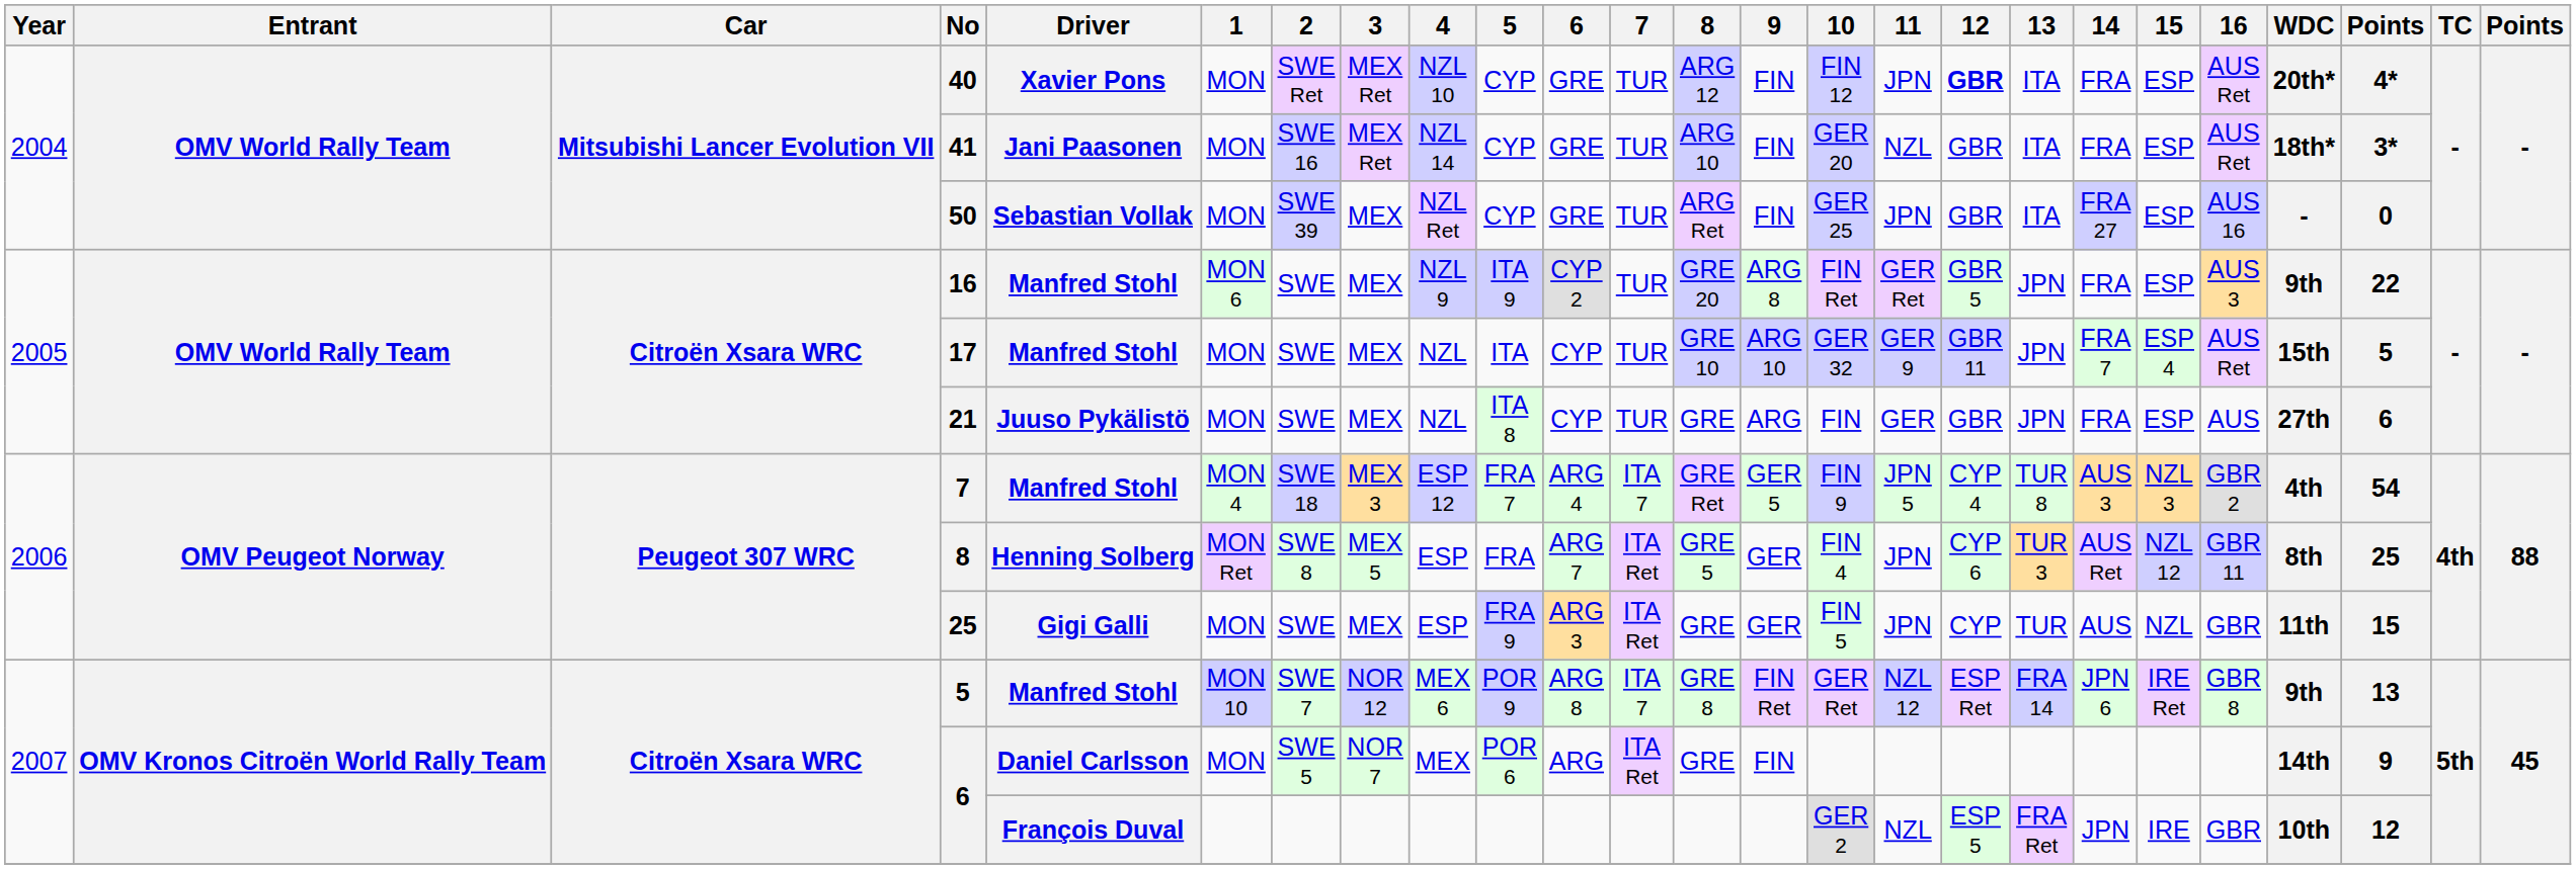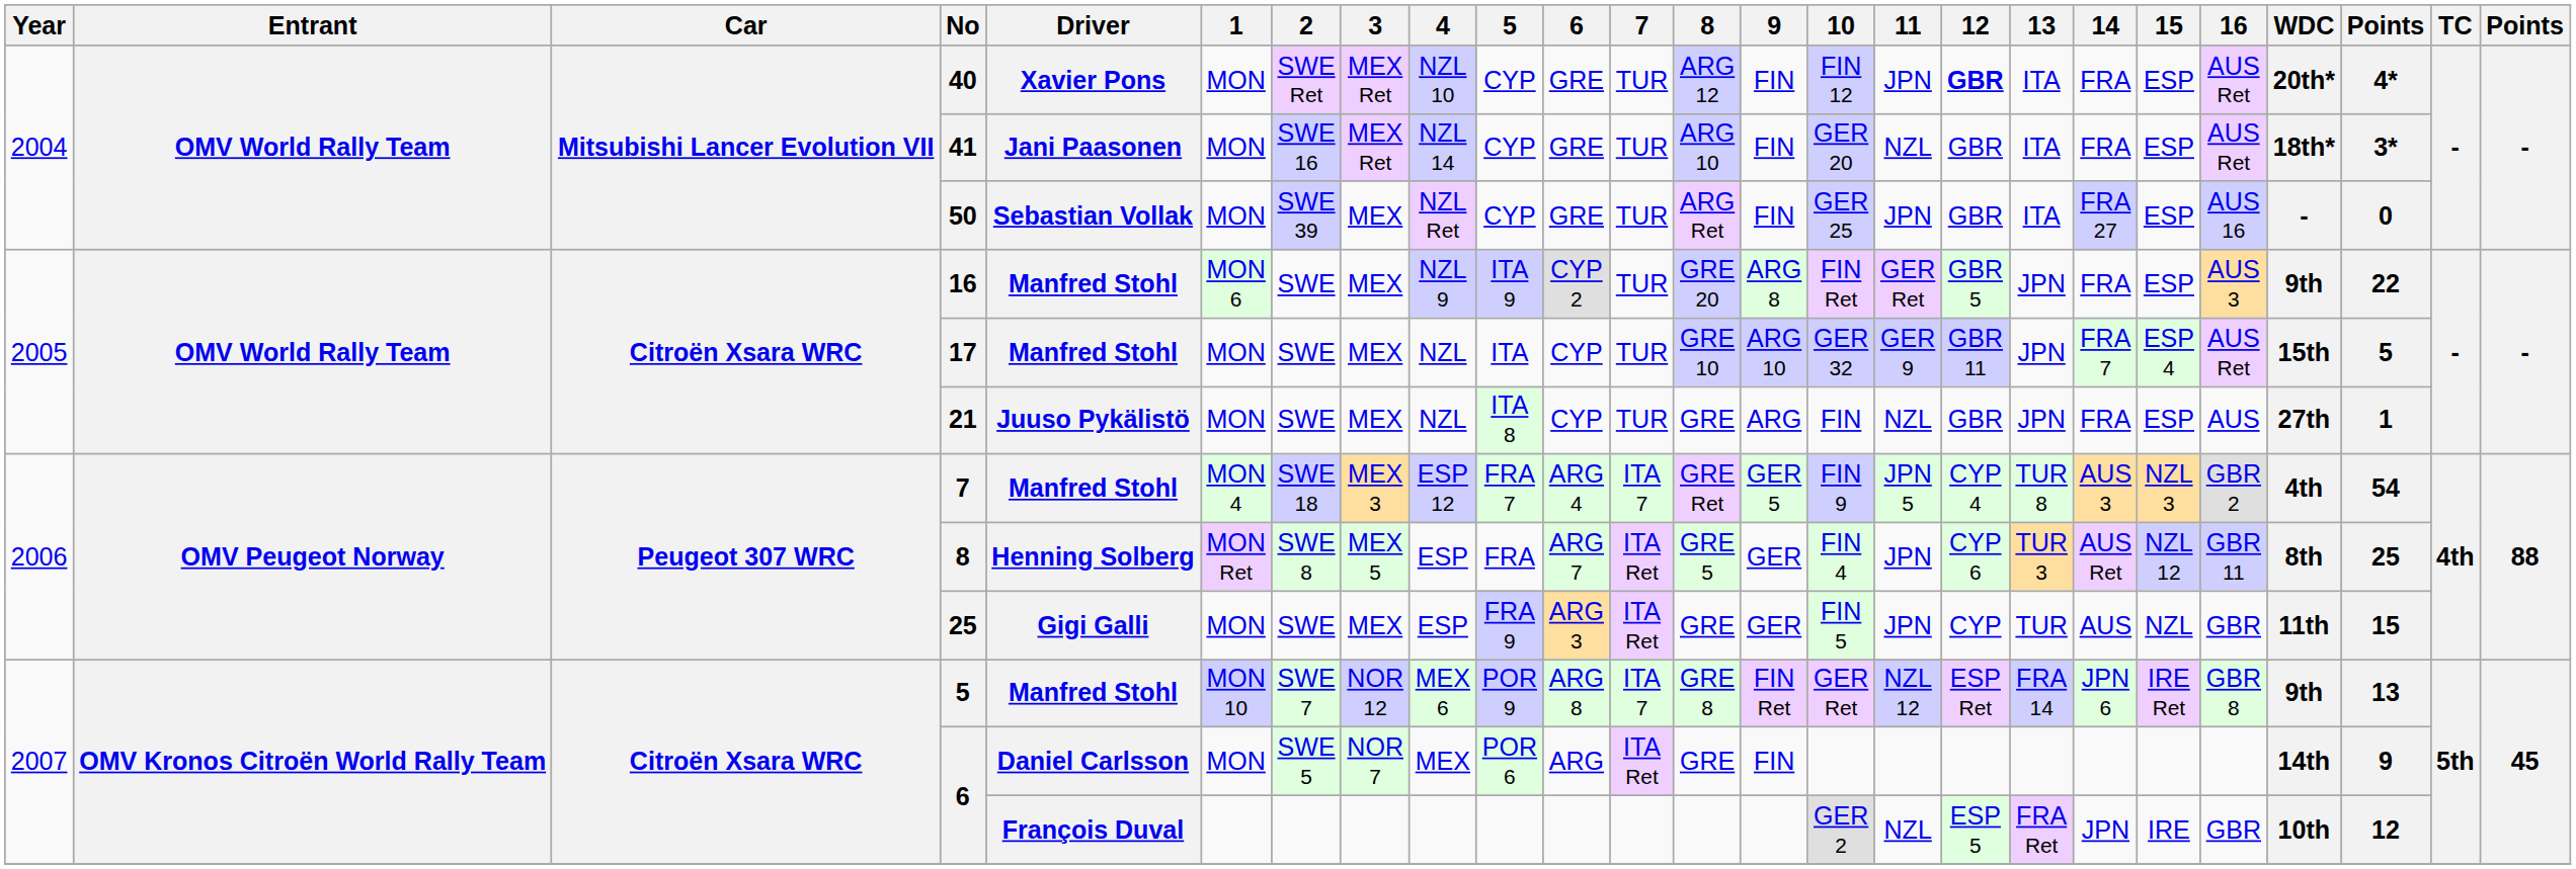 <table class="wikitable" style="text-align:center; font-size:90%">
 <tr>
 <th>Year</th>
 <th>Entrant</th>
 <th>Car</th>
 <th>No</th>
 <th>Driver</th>
 <th>1</th>
 <th>2</th>
 <th>3</th>
 <th>4</th>
 <th>5</th>
 <th>6</th>
 <th>7</th>
 <th>8</th>
 <th>9</th>
 <th>10</th>
 <th>11</th>
 <th>12</th>
 <th>13</th>
 <th>14</th>
 <th>15</th>
 <th>16</th>
 <th>WDC</th>
 <th>Points</th>
 <th>TC</th>
 <th>Points</th>
 </tr>
 <tr>
 <td rowspan="3"><a href='#'>2004</a></td>
 <th rowspan="3"><a href='#'>OMV World Rally Team</a></th>
 <th rowspan="3"><a href='#'>Mitsubishi Lancer Evolution VII</a></th>
 <th>40</th>
 <th> <a href='#'>Xavier Pons</a></th>
 <td><a href='#'>MON</a></td>
 <td style="background:#EFCFFF;"><a href='#'>SWE</a><br><small>Ret</small></td>
 <td style="background:#EFCFFF;"><a href='#'>MEX</a><br><small>Ret</small></td>
 <td style="background:#CFCFFF;"><a href='#'>NZL</a><br><small>10</small></td>
 <td><a href='#'>CYP</a></td>
 <td><a href='#'>GRE</a></td>
 <td><a href='#'>TUR</a></td>
 <td style="background:#CFCFFF;"><a href='#'>ARG</a><br><small>12</small></td>
 <td><a href='#'>FIN</a></td>
 <td style="background:#CFCFFF;"><a href='#'>FIN</a><br><small>12</small></td>
 <td><a href='#'>JPN</a></td>
 <td><strong><a href='#'>GBR</a></strong></td>
 <td><a href='#'>ITA</a></td>
 <td><a href='#'>FRA</a></td>
 <td><a href='#'>ESP</a></td>
 <td style="background:#EFCFFF;"><a href='#'>AUS</a><br><small>Ret</small></td>
 <th>20th*</th>
 <th>4*</th>
 <th rowspan="3">-</th>
 <th rowspan="3">-</th>
 </tr>
 <tr>
 <th>41</th>
 <th> <a href='#'>Jani Paasonen</a></th>
 <td><a href='#'>MON</a></td>
 <td style="background:#CFCFFF;"><a href='#'>SWE</a><br><small>16</small></td>
 <td style="background:#EFCFFF;"><a href='#'>MEX</a><br><small>Ret</small></td>
 <td style="background:#CFCFFF;"><a href='#'>NZL</a><br><small>14</small></td>
 <td><a href='#'>CYP</a></td>
 <td><a href='#'>GRE</a></td>
 <td><a href='#'>TUR</a></td>
 <td style="background:#CFCFFF;"><a href='#'>ARG</a><br><small>10</small></td>
 <td><a href='#'>FIN</a></td>
 <td style="background:#CFCFFF;"><a href='#'>GER</a><br><small>20</small></td>
 <td><a href='#'>NZL</a></td>
 <td><a href='#'>GBR</a></td>
 <td><a href='#'>ITA</a></td>
 <td><a href='#'>FRA</a></td>
 <td><a href='#'>ESP</a></td>
 <td style="background:#EFCFFF;"><a href='#'>AUS</a><br><small>Ret</small></td>
 <th>18th*</th>
 <th>3*</th>
 </tr>
 <tr>
 <th>50</th>
 <th> <a href='#'>Sebastian Vollak</a></th>
 <td><a href='#'>MON</a></td>
 <td style="background:#CFCFFF;"><a href='#'>SWE</a><br><small>39</small></td>
 <td><a href='#'>MEX</a></td>
 <td style="background:#EFCFFF;"><a href='#'>NZL</a><br><small>Ret</small></td>
 <td><a href='#'>CYP</a></td>
 <td><a href='#'>GRE</a></td>
 <td><a href='#'>TUR</a></td>
 <td style="background:#EFCFFF;"><a href='#'>ARG</a><br><small>Ret</small></td>
 <td><a href='#'>FIN</a></td>
 <td style="background:#CFCFFF;"><a href='#'>GER</a><br><small>25</small></td>
 <td><a href='#'>JPN</a></td>
 <td><a href='#'>GBR</a></td>
 <td><a href='#'>ITA</a></td>
 <td style="background:#CFCFFF;"><a href='#'>FRA</a><br><small>27</small></td>
 <td><a href='#'>ESP</a></td>
 <td style="background:#CFCFFF;"><a href='#'>AUS</a><br><small>16</small></td>
 <th>-</th>
 <th>0</th>
 </tr>
 <tr>
 <td rowspan="3"><a href='#'>2005</a></td>
 <th rowspan="3"><a href='#'>OMV World Rally Team</a></th>
 <th rowspan="3"><a href='#'>Citroën Xsara WRC</a></th>
 <th>16</th>
 <th> <a href='#'>Manfred Stohl</a></th>
 <td style="background:#DFFFDF;"><a href='#'>MON</a><br><small>6</small></td>
 <td><a href='#'>SWE</a></td>
 <td><a href='#'>MEX</a></td>
 <td style="background:#CFCFFF;"><a href='#'>NZL</a><br><small>9</small></td>
 <td style="background:#CFCFFF;"><a href='#'>ITA</a><br><small>9</small></td>
 <td style="background:#DFDFDF;"><a href='#'>CYP</a><br><small>2</small></td>
 <td><a href='#'>TUR</a></td>
 <td style="background:#CFCFFF;"><a href='#'>GRE</a><br><small>20</small></td>
 <td style="background:#DFFFDF;"><a href='#'>ARG</a><br><small>8</small></td>
 <td style="background:#EFCFFF;"><a href='#'>FIN</a><br><small>Ret</small></td>
 <td style="background:#EFCFFF;"><a href='#'>GER</a><br><small>Ret</small></td>
 <td style="background:#DFFFDF;"><a href='#'>GBR</a><br><small>5</small></td>
 <td><a href='#'>JPN</a></td>
 <td><a href='#'>FRA</a></td>
 <td><a href='#'>ESP</a></td>
 <td style="background:#FFDF9F;"><a href='#'>AUS</a><br><small>3</small></td>
 <th>9th</th>
 <th>22</th>
 <th rowspan="3">-</th>
 <th rowspan="3">-</th>
 </tr>
 <tr>
 <th>17</th>
 <th> <a href='#'>Manfred Stohl</a></th>
 <td><a href='#'>MON</a></td>
 <td><a href='#'>SWE</a></td>
 <td><a href='#'>MEX</a></td>
 <td><a href='#'>NZL</a></td>
 <td><a href='#'>ITA</a></td>
 <td><a href='#'>CYP</a></td>
 <td><a href='#'>TUR</a></td>
 <td style="background:#CFCFFF;"><a href='#'>GRE</a><br><small>10</small></td>
 <td style="background:#CFCFFF;"><a href='#'>ARG</a><br><small>10</small></td>
 <td style="background:#CFCFFF;"><a href='#'>GER</a><br><small>32</small></td>
 <td style="background:#CFCFFF;"><a href='#'>GER</a><br><small>9</small></td>
 <td style="background:#CFCFFF;"><a href='#'>GBR</a><br><small>11</small></td>
 <td><a href='#'>JPN</a></td>
 <td style="background:#DFFFDF;"><a href='#'>FRA</a><br><small>7</small></td>
 <td style="background:#DFFFDF;"><a href='#'>ESP</a><br><small>4</small></td>
 <td style="background:#EFCFFF;"><a href='#'>AUS</a><br><small>Ret</small></td>
 <th>15th</th>
 <th>5</th>
 </tr>
 <tr>
 <th>21</th>
 <th> <a href='#'>Juuso Pykälistö</a></th>
 <td><a href='#'>MON</a></td>
 <td><a href='#'>SWE</a></td>
 <td><a href='#'>MEX</a></td>
 <td><a href='#'>NZL</a></td>
 <td style="background:#DFFFDF;"><a href='#'>ITA</a><br><small>8</small></td>
 <td><a href='#'>CYP</a></td>
 <td><a href='#'>TUR</a></td>
 <td><a href='#'>GRE</a></td>
 <td><a href='#'>ARG</a></td>
 <td><a href='#'>FIN</a></td>
-<td><a href='#'>GER</a></td>
+<td><a href='#'>NZL</a></td>
 <td><a href='#'>GBR</a></td>
 <td><a href='#'>JPN</a></td>
 <td><a href='#'>FRA</a></td>
 <td><a href='#'>ESP</a></td>
 <td><a href='#'>AUS</a></td>
 <th>27th</th>
-<th>6</th>
+<th>1</th>
 </tr>
 <tr>
 <td rowspan="3"><a href='#'>2006</a></td>
 <th rowspan="3"><a href='#'>OMV Peugeot Norway</a></th>
 <th rowspan="3"><a href='#'>Peugeot 307 WRC</a></th>
 <th>7</th>
 <th> <a href='#'>Manfred Stohl</a></th>
 <td style="background:#DFFFDF;"><a href='#'>MON</a><br><small>4</small></td>
 <td style="background:#CFCFFF;"><a href='#'>SWE</a><br><small>18</small></td>
 <td style="background:#FFDF9F;"><a href='#'>MEX</a><br><small>3</small></td>
 <td style="background:#CFCFFF;"><a href='#'>ESP</a><br><small>12</small></td>
 <td style="background:#DFFFDF;"><a href='#'>FRA</a><br><small>7</small></td>
 <td style="background:#DFFFDF;"><a href='#'>ARG</a><br><small>4</small></td>
 <td style="background:#DFFFDF;"><a href='#'>ITA</a><br><small>7</small></td>
 <td style="background:#EFCFFF;"><a href='#'>GRE</a><br><small>Ret</small></td>
 <td style="background:#DFFFDF;"><a href='#'>GER</a><br><small>5</small></td>
 <td style="background:#CFCFFF;"><a href='#'>FIN</a><br><small>9</small></td>
 <td style="background:#DFFFDF;"><a href='#'>JPN</a><br><small>5</small></td>
 <td style="background:#DFFFDF;"><a href='#'>CYP</a><br><small>4</small></td>
 <td style="background:#DFFFDF;"><a href='#'>TUR</a><br><small>8</small></td>
 <td style="background:#FFDF9F;"><a href='#'>AUS</a><br><small>3</small></td>
 <td style="background:#FFDF9F;"><a href='#'>NZL</a><br><small>3</small></td>
 <td style="background:#DFDFDF;"><a href='#'>GBR</a><br><small>2</small></td>
 <th>4th</th>
 <th>54</th>
 <th rowspan="3">4th</th>
 <th rowspan="3">88</th>
 </tr>
 <tr>
 <th>8</th>
 <th> <a href='#'>Henning Solberg</a></th>
 <td style="background:#EFCFFF;"><a href='#'>MON</a><br><small>Ret</small></td>
 <td style="background:#DFFFDF;"><a href='#'>SWE</a><br><small>8</small></td>
 <td style="background:#DFFFDF;"><a href='#'>MEX</a><br><small>5</small></td>
 <td><a href='#'>ESP</a></td>
 <td><a href='#'>FRA</a></td>
 <td style="background:#DFFFDF;"><a href='#'>ARG</a><br><small>7</small></td>
 <td style="background:#EFCFFF;"><a href='#'>ITA</a><br><small>Ret</small></td>
 <td style="background:#DFFFDF;"><a href='#'>GRE</a><br><small>5</small></td>
 <td><a href='#'>GER</a></td>
 <td style="background:#DFFFDF;"><a href='#'>FIN</a><br><small>4</small></td>
 <td><a href='#'>JPN</a></td>
 <td style="background:#DFFFDF;"><a href='#'>CYP</a><br><small>6</small></td>
 <td style="background:#FFDF9F;"><a href='#'>TUR</a><br><small>3</small></td>
 <td style="background:#EFCFFF;"><a href='#'>AUS</a><br><small>Ret</small></td>
 <td style="background:#CFCFFF;"><a href='#'>NZL</a><br><small>12</small></td>
 <td style="background:#CFCFFF;"><a href='#'>GBR</a><br><small>11</small></td>
 <th>8th</th>
 <th>25</th>
 </tr>
 <tr>
 <th>25</th>
 <th> <a href='#'>Gigi Galli</a></th>
 <td><a href='#'>MON</a></td>
 <td><a href='#'>SWE</a></td>
 <td><a href='#'>MEX</a></td>
 <td><a href='#'>ESP</a></td>
 <td style="background:#CFCFFF;"><a href='#'>FRA</a><br><small>9</small></td>
 <td style="background:#FFDF9F;"><a href='#'>ARG</a><br><small>3</small></td>
 <td style="background:#EFCFFF;"><a href='#'>ITA</a><br><small>Ret</small></td>
 <td><a href='#'>GRE</a></td>
 <td><a href='#'>GER</a></td>
 <td style="background:#DFFFDF;"><a href='#'>FIN</a><br><small>5</small></td>
 <td><a href='#'>JPN</a></td>
 <td><a href='#'>CYP</a></td>
 <td><a href='#'>TUR</a></td>
 <td><a href='#'>AUS</a></td>
 <td><a href='#'>NZL</a></td>
 <td><a href='#'>GBR</a></td>
 <th>11th</th>
 <th>15</th>
 </tr>
 <tr>
 <td rowspan="3"><a href='#'>2007</a></td>
 <th rowspan="3"><a href='#'>OMV Kronos Citroën World Rally Team</a></th>
 <th rowspan="3"><a href='#'>Citroën Xsara WRC</a></th>
 <th>5</th>
 <th> <a href='#'>Manfred Stohl</a></th>
 <td style="background:#CFCFFF;"><a href='#'>MON</a><br><small>10</small></td>
 <td style="background:#DFFFDF;"><a href='#'>SWE</a><br><small>7</small></td>
 <td style="background:#CFCFFF;"><a href='#'>NOR</a><br><small>12</small></td>
 <td style="background:#DFFFDF;"><a href='#'>MEX</a><br><small>6</small></td>
 <td style="background:#CFCFFF;"><a href='#'>POR</a><br><small>9</small></td>
 <td style="background:#DFFFDF;"><a href='#'>ARG</a><br><small>8</small></td>
 <td style="background:#DFFFDF;"><a href='#'>ITA</a><br><small>7</small></td>
 <td style="background:#DFFFDF;"><a href='#'>GRE</a><br><small>8</small></td>
 <td style="background:#EFCFFF;"><a href='#'>FIN</a><br><small>Ret</small></td>
 <td style="background:#EFCFFF;"><a href='#'>GER</a><br><small>Ret</small></td>
 <td style="background:#CFCFFF;"><a href='#'>NZL</a><br><small>12</small></td>
 <td style="background:#EFCFFF;"><a href='#'>ESP</a><br><small>Ret</small></td>
 <td style="background:#CFCFFF;"><a href='#'>FRA</a><br><small>14</small></td>
 <td style="background:#DFFFDF;"><a href='#'>JPN</a><br><small>6</small></td>
 <td style="background:#EFCFFF;"><a href='#'>IRE</a><br><small>Ret</small></td>
 <td style="background:#DFFFDF;"><a href='#'>GBR</a><br><small>8</small></td>
 <th>9th</th>
 <th>13</th>
 <th rowspan="3">5th</th>
 <th rowspan="3">45</th>
 </tr>
 <tr>
 <th rowspan="2">6</th>
 <th> <a href='#'>Daniel Carlsson</a></th>
 <td><a href='#'>MON</a></td>
 <td style="background:#DFFFDF;"><a href='#'>SWE</a><br><small>5</small></td>
 <td style="background:#DFFFDF;"><a href='#'>NOR</a><br><small>7</small></td>
 <td><a href='#'>MEX</a></td>
 <td style="background:#DFFFDF;"><a href='#'>POR</a><br><small>6</small></td>
 <td><a href='#'>ARG</a></td>
 <td style="background:#EFCFFF;"><a href='#'>ITA</a><br><small>Ret</small></td>
 <td><a href='#'>GRE</a></td>
 <td><a href='#'>FIN</a></td>
 <td></td>
 <td></td>
 <td></td>
 <td></td>
 <td></td>
 <td></td>
 <td></td>
 <th>14th</th>
 <th>9</th>
 </tr>
 <tr>
 <th> <a href='#'>François Duval</a></th>
 <td></td>
 <td></td>
 <td></td>
 <td></td>
 <td></td>
 <td></td>
 <td></td>
 <td></td>
 <td></td>
 <td style="background:#DFDFDF;"><a href='#'>GER</a><br><small>2</small></td>
 <td><a href='#'>NZL</a></td>
 <td style="background:#DFFFDF;"><a href='#'>ESP</a><br><small>5</small></td>
 <td style="background:#EFCFFF;"><a href='#'>FRA</a><br><small>Ret</small></td>
 <td><a href='#'>JPN</a></td>
 <td><a href='#'>IRE</a></td>
 <td><a href='#'>GBR</a></td>
 <th>10th</th>
 <th>12</th>
 </tr>
 <tr>
 </tr>
 </table>
